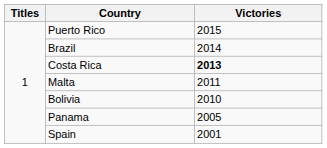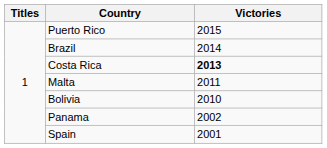 <table class="wikitable" style="font-size:95%;">
 <tr>
 <th width="50">Titles</th>
 <th width="200">Country</th>
 <th width="170">Victories</th>
 </tr>
 <tr>
 <td rowspan="7" align="center">1</td>
 <td>Puerto Rico</td>
 <td>2015</td>
 </tr>
 <tr>
 <td>Brazil</td>
 <td>2014</td>
 </tr>
 <tr>
 <td>Costa Rica</td>
 <td><strong>2013</strong></td>
 </tr>
 <tr>
 <td>Malta</td>
 <td>2011</td>
 </tr>
 <tr>
 <td>Bolivia</td>
 <td>2010</td>
 </tr>
 <tr>
 <td>Panama</td>
-<td>2005</td>
+<td>2002</td>
 </tr>
 <tr>
 <td>Spain</td>
 <td>2001</td>
 </tr>
 </table>
